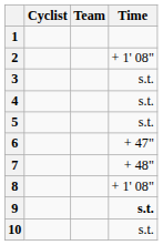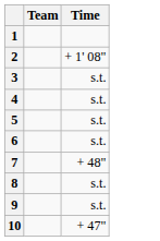 <table class="wikitable">
 <tr>
 <th></th>
-<th>Cyclist</th>
 <th>Team</th>
 <th>Time</th>
 </tr>
 <tr>
 <th>1</th>
 <td></td>
-<td></td>
 <td align="right"></td>
 </tr>
 <tr>
 <th>2</th>
-<td></td>
 <td></td>
 <td align="right">+ 1' 08"</td>
 </tr>
 <tr>
 <th>3</th>
 <td></td>
-<td></td>
 <td align="right">s.t.</td>
 </tr>
 <tr>
 <th>4</th>
-<td></td>
 <td></td>
 <td align="right">s.t.</td>
 </tr>
 <tr>
 <th>5</th>
 <td></td>
+<td align="right">s.t.</td>
+</tr>
+<tr>
+<th>6</th>
 <td></td>
 <td align="right">s.t.</td>
 </tr>
 <tr>
-<th>6</th>
-<td> </td>
-<td></td>
-<td align="right">+ 47"</td>
-</tr>
-<tr>
 <th>7</th>
-<td></td>
 <td></td>
 <td align="right">+ 48"</td>
 </tr>
 <tr>
 <th>8</th>
 <td></td>
-<td></td>
-<td align="right">+ 1' 08"</td>
+<td align="right">s.t.</td>
 </tr>
 <tr>
 <th>9</th>
 <td></td>
-<td></td>
-<td align="right"><strong>s.t.</strong></td>
+<td align="right">s.t.</td>
 </tr>
 <tr>
 <th>10</th>
 <td></td>
-<td></td>
-<td align="right">s.t.</td>
+<td align="right">+ 47"</td>
 </tr>
 </table>
